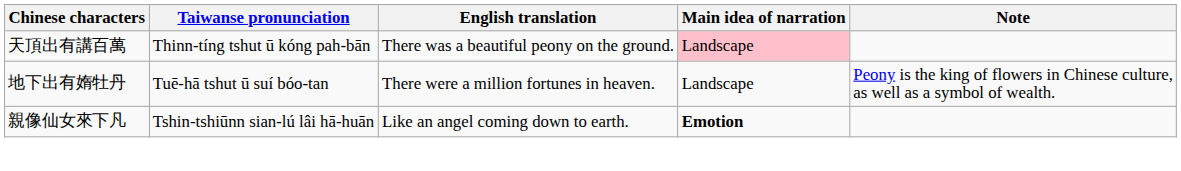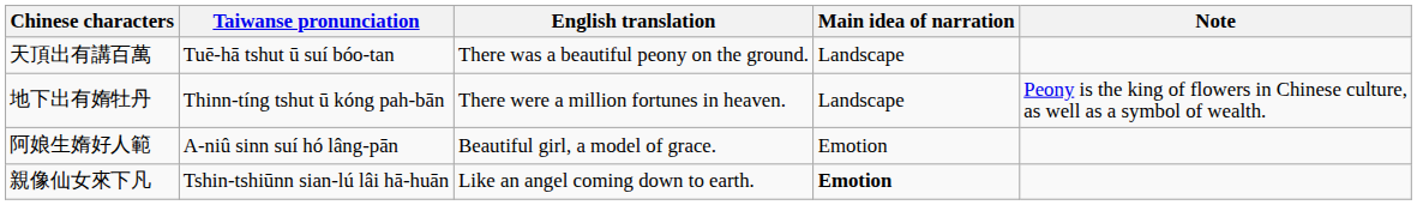 <table class="wikitable">
 <tr>
 <th>Chinese characters</th>
 <th><a href='#'>Taiwanse pronunciation</a></th>
 <th>English translation</th>
 <th>Main idea of narration</th>
 <th>Note</th>
 </tr>
 <tr>
 <td>天頂出有講百萬</td>
-<td>Thinn-tíng tshut ū kóng pah-bān</td>
+<td>Tuē-hā tshut ū suí bóo-tan</td>
 <td>There was a beautiful peony on the ground.</td>
-<td style="background: pink;">Landscape</td>
+<td>Landscape</td>
 <td></td>
 </tr>
 <tr>
 <td>地下出有媠牡丹</td>
-<td>Tuē-hā tshut ū suí bóo-tan</td>
+<td>Thinn-tíng tshut ū kóng pah-bān</td>
 <td>There were a million fortunes in heaven.</td>
 <td>Landscape</td>
 <td><a href='#'>Peony</a> is the king of flowers in Chinese culture,<br>as well as a symbol of wealth.</td>
+</tr>
+<tr>
+<td>阿娘生媠好人範</td>
+<td>A-niû sinn suí hó lâng-pān</td>
+<td>Beautiful girl, a model of grace.</td>
+<td>Emotion</td>
+<td></td>
 </tr>
 <tr>
 <td>親像仙女來下凡</td>
 <td>Tshin-tshiūnn sian-lú lâi hā-huān</td>
 <td>Like an angel coming down to earth.</td>
 <td><strong>Emotion</strong></td>
 <td></td>
 </tr>
 </table>
